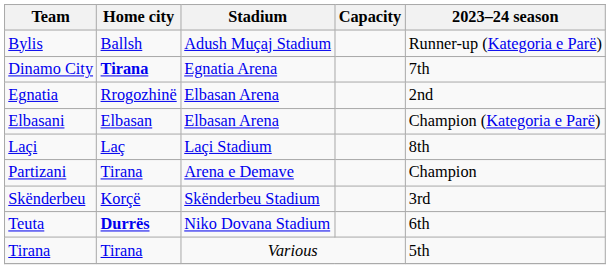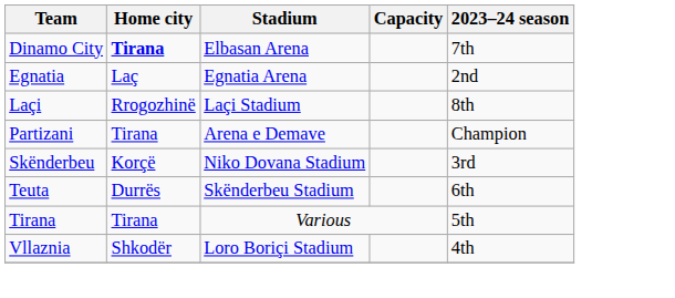 <table class="wikitable sortable">
 <tr>
 <th>Team</th>
 <th>Home city</th>
 <th>Stadium</th>
 <th>Capacity</th>
 <th>2023–24 season</th>
 </tr>
 <tr>
-<td><a href='#'>Bylis</a></td>
-<td><a href='#'>Ballsh</a></td>
-<td><a href='#'>Adush Muçaj Stadium</a></td>
-<td style="text-align:center;"></td>
-<td>Runner-up (<a href='#'>Kategoria e Parë</a>)</td>
-</tr>
-<tr>
 <td><a href='#'>Dinamo City</a></td>
 <td><strong><a href='#'>Tirana</a></strong></td>
-<td><a href='#'>Egnatia Arena</a></td>
+<td><a href='#'>Elbasan Arena</a></td>
 <td style="text-align:center;"></td>
 <td>7th</td>
 </tr>
 <tr>
 <td><a href='#'>Egnatia</a></td>
-<td><a href='#'>Rrogozhinë</a></td>
-<td><a href='#'>Elbasan Arena</a></td>
+<td><a href='#'>Laç</a></td>
+<td><a href='#'>Egnatia Arena</a></td>
 <td style="text-align:center;"></td>
 <td>2nd</td>
 </tr>
 <tr>
-<td><a href='#'>Elbasani</a></td>
-<td><a href='#'>Elbasan</a></td>
-<td><a href='#'>Elbasan Arena</a></td>
-<td style="text-align:center;"></td>
-<td>Champion (<a href='#'>Kategoria e Parë</a>)</td>
-</tr>
-<tr>
 <td><a href='#'>Laçi</a></td>
-<td><a href='#'>Laç</a></td>
+<td><a href='#'>Rrogozhinë</a></td>
 <td><a href='#'>Laçi Stadium</a></td>
 <td style="text-align:center;"></td>
 <td>8th</td>
 </tr>
 <tr>
 <td><a href='#'>Partizani</a></td>
 <td><a href='#'>Tirana</a></td>
 <td><a href='#'>Arena e Demave</a></td>
 <td style="text-align:center;"></td>
 <td>Champion</td>
 </tr>
 <tr>
 <td><a href='#'>Skënderbeu</a></td>
 <td><a href='#'>Korçë</a></td>
-<td><a href='#'>Skënderbeu Stadium</a></td>
+<td><a href='#'>Niko Dovana Stadium</a></td>
 <td style="text-align:center;"></td>
 <td>3rd</td>
 </tr>
 <tr>
 <td><a href='#'>Teuta</a></td>
-<td><strong><a href='#'>Durrës</a></strong></td>
-<td><a href='#'>Niko Dovana Stadium</a></td>
+<td><a href='#'>Durrës</a></td>
+<td><a href='#'>Skënderbeu Stadium</a></td>
 <td style="text-align:center;"></td>
 <td>6th</td>
 </tr>
 <tr>
 <td><a href='#'>Tirana</a></td>
 <td><a href='#'>Tirana</a></td>
 <td colspan="2" style="text-align:center;"><em>Various</em></td>
 <td>5th</td>
 </tr>
 <tr>
+<td><a href='#'>Vllaznia</a></td>
+<td><a href='#'>Shkodër</a></td>
+<td><a href='#'>Loro Boriçi Stadium</a></td>
+<td style="text-align:center;"></td>
+<td>4th</td>
+</tr>
+<tr>
 </tr>
 </table>
